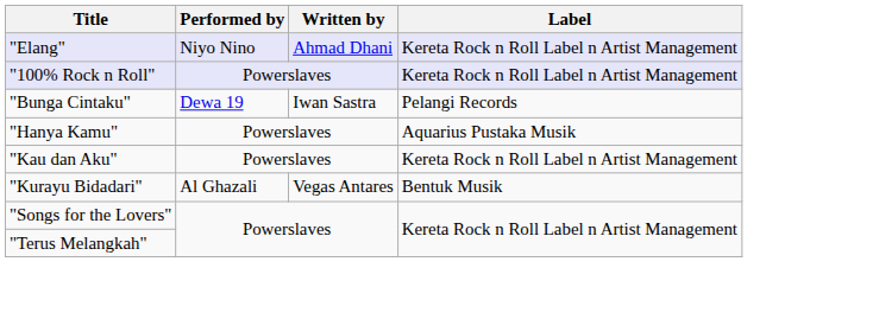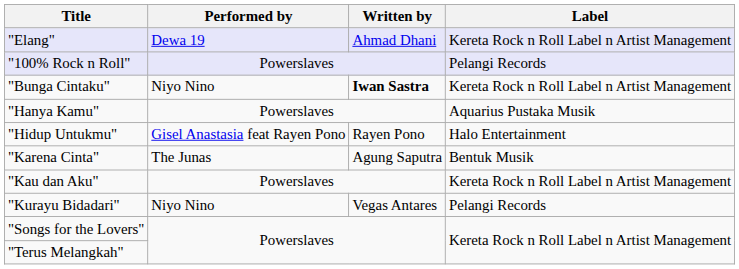 <table class="wikitable">
 <tr>
 <th>Title</th>
 <th>Performed by</th>
 <th>Written by</th>
 <th>Label</th>
 </tr>
 <tr style="background-color:#E6E6FA; color:black;">
 <td>"Elang"</td>
-<td>Niyo Nino</td>
+<td><a href='#'>Dewa 19</a></td>
 <td><a href='#'>Ahmad Dhani</a></td>
 <td>Kereta Rock n Roll Label n Artist Management</td>
 </tr>
 <tr style="background-color:#E6E6FA; color:black;">
 <td>"100% Rock n Roll"</td>
 <td colspan=2 align=center>Powerslaves</td>
-<td>Kereta Rock n Roll Label n Artist Management</td>
+<td>Pelangi Records</td>
 </tr>
 <tr>
 <td>"Bunga Cintaku"</td>
-<td><a href='#'>Dewa 19</a></td>
-<td>Iwan Sastra</td>
-<td>Pelangi Records</td>
+<td>Niyo Nino</td>
+<td><strong>Iwan Sastra</strong></td>
+<td>Kereta Rock n Roll Label n Artist Management</td>
 </tr>
 <tr>
 <td>"Hanya Kamu"</td>
 <td colspan=2 align=center>Powerslaves</td>
 <td>Aquarius Pustaka Musik</td>
+</tr>
+<tr>
+<td>"Hidup Untukmu"</td>
+<td><a href='#'>Gisel Anastasia</a> feat Rayen Pono</td>
+<td>Rayen Pono</td>
+<td>Halo Entertainment</td>
+</tr>
+<tr>
+<td>"Karena Cinta"</td>
+<td>The Junas</td>
+<td>Agung Saputra</td>
+<td>Bentuk Musik</td>
 </tr>
 <tr>
 <td>"Kau dan Aku"</td>
 <td colspan=2 align=center>Powerslaves</td>
 <td>Kereta Rock n Roll Label n Artist Management</td>
 </tr>
 <tr>
 <td>"Kurayu Bidadari"</td>
-<td>Al Ghazali</td>
+<td>Niyo Nino</td>
 <td>Vegas Antares</td>
-<td>Bentuk Musik</td>
+<td>Pelangi Records</td>
 </tr>
 <tr>
 <td>"Songs for the Lovers"</td>
 <td colspan=2 align=center rowspan=2>Powerslaves</td>
 <td rowspan=2>Kereta Rock n Roll Label n Artist Management</td>
 </tr>
 <tr>
 <td>"Terus Melangkah"</td>
 </tr>
 </table>
